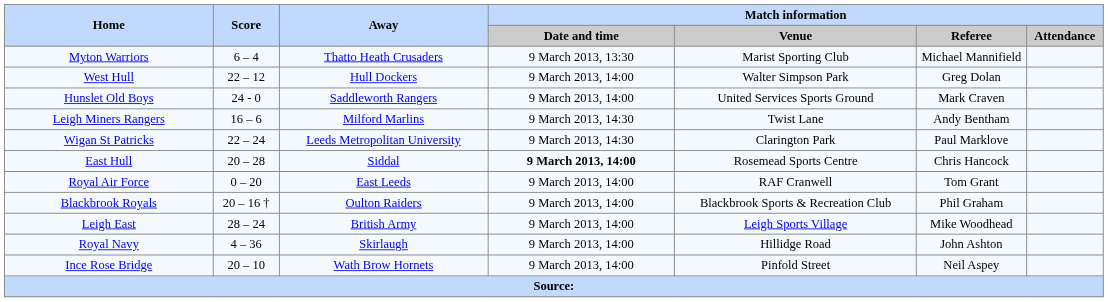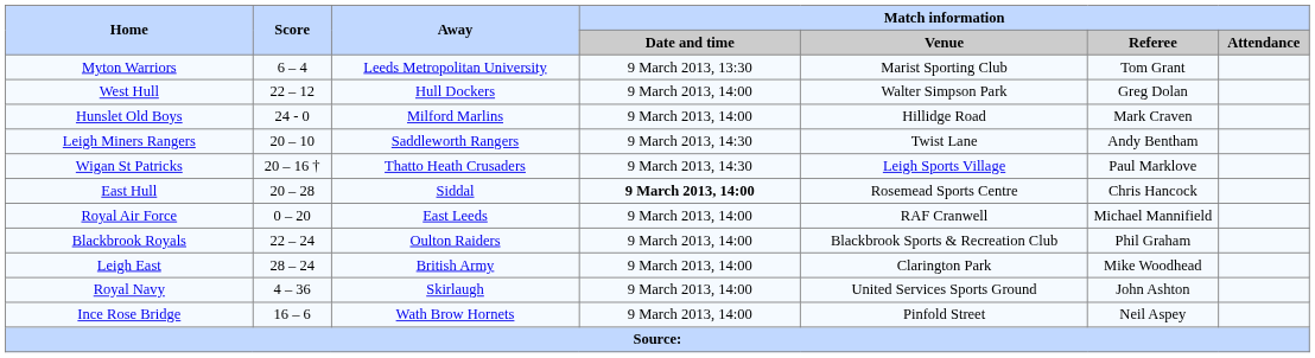 <table border=1 style="border-collapse:collapse; font-size:90%; text-align:center;" cellpadding=3 cellspacing=0 width=100%>
 <tr bgcolor=#C1D8FF>
 <th rowspan=2 width=19%>Home</th>
 <th rowspan=2 width=6%>Score</th>
 <th rowspan=2 width=19%>Away</th>
 <th colspan=6>Match information</th>
 </tr>
 <tr bgcolor=#CCCCCC>
 <th width=17%>Date and time</th>
 <th width=22%>Venue</th>
 <th width=10%>Referee</th>
 <th width=7%>Attendance</th>
 </tr>
 <tr bgcolor=#F5FAFF>
 <td><a href='#'>Myton Warriors</a></td>
 <td>6 – 4</td>
-<td><a href='#'>Thatto Heath Crusaders</a></td>
+<td><a href='#'>Leeds Metropolitan University</a></td>
 <td>9 March 2013, 13:30</td>
 <td>Marist Sporting Club</td>
-<td>Michael Mannifield</td>
+<td>Tom Grant</td>
 <td></td>
 </tr>
 <tr bgcolor=#F5FAFF>
 <td><a href='#'>West Hull</a></td>
 <td>22 – 12</td>
 <td><a href='#'>Hull Dockers</a></td>
 <td>9 March 2013, 14:00</td>
 <td>Walter Simpson Park</td>
 <td>Greg Dolan</td>
 <td></td>
 </tr>
 <tr bgcolor=#F5FAFF>
 <td><a href='#'>Hunslet Old Boys</a></td>
 <td>24 - 0</td>
-<td><a href='#'>Saddleworth Rangers</a></td>
+<td><a href='#'>Milford Marlins</a></td>
 <td>9 March 2013, 14:00</td>
-<td>United Services Sports Ground</td>
+<td>Hillidge Road</td>
 <td>Mark Craven</td>
 <td></td>
 </tr>
 <tr bgcolor=#F5FAFF>
 <td><a href='#'>Leigh Miners Rangers</a></td>
-<td>16 – 6</td>
-<td><a href='#'>Milford Marlins</a></td>
+<td>20 – 10</td>
+<td><a href='#'>Saddleworth Rangers</a></td>
 <td>9 March 2013, 14:30</td>
 <td>Twist Lane</td>
 <td>Andy Bentham</td>
 <td></td>
 </tr>
 <tr bgcolor=#F5FAFF>
 <td><a href='#'>Wigan St Patricks</a></td>
-<td>22 – 24</td>
-<td><a href='#'>Leeds Metropolitan University</a></td>
+<td>20 – 16 †</td>
+<td><a href='#'>Thatto Heath Crusaders</a></td>
 <td>9 March 2013, 14:30</td>
-<td>Clarington Park</td>
+<td><a href='#'>Leigh Sports Village</a></td>
 <td>Paul Marklove</td>
 <td></td>
 </tr>
 <tr bgcolor=#F5FAFF>
 <td><a href='#'>East Hull</a></td>
 <td>20 – 28</td>
 <td><a href='#'>Siddal</a></td>
 <td><strong>9 March 2013, 14:00</strong></td>
 <td>Rosemead Sports Centre</td>
 <td>Chris Hancock</td>
 <td></td>
 </tr>
 <tr bgcolor=#F5FAFF>
 <td><a href='#'>Royal Air Force</a></td>
 <td>0 – 20</td>
 <td><a href='#'>East Leeds</a></td>
 <td>9 March 2013, 14:00</td>
 <td>RAF Cranwell</td>
-<td>Tom Grant</td>
+<td>Michael Mannifield</td>
 <td></td>
 </tr>
 <tr bgcolor=#F5FAFF>
 <td><a href='#'>Blackbrook Royals</a></td>
-<td>20 – 16 †</td>
+<td>22 – 24</td>
 <td><a href='#'>Oulton Raiders</a></td>
 <td>9 March 2013, 14:00</td>
 <td>Blackbrook Sports & Recreation Club</td>
 <td>Phil Graham</td>
 <td></td>
 </tr>
 <tr bgcolor=#F5FAFF>
 <td><a href='#'>Leigh East</a></td>
 <td>28 – 24</td>
 <td><a href='#'>British Army</a></td>
 <td>9 March 2013, 14:00</td>
-<td><a href='#'>Leigh Sports Village</a></td>
+<td>Clarington Park</td>
 <td>Mike Woodhead</td>
 <td></td>
 </tr>
 <tr bgcolor=#F5FAFF>
 <td><a href='#'>Royal Navy</a></td>
 <td>4 – 36</td>
 <td><a href='#'>Skirlaugh</a></td>
 <td>9 March 2013, 14:00</td>
-<td>Hillidge Road</td>
+<td>United Services Sports Ground</td>
 <td>John Ashton</td>
 <td></td>
 </tr>
 <tr bgcolor=#F5FAFF>
 <td><a href='#'>Ince Rose Bridge</a></td>
-<td>20 – 10</td>
+<td>16 – 6</td>
 <td><a href='#'>Wath Brow Hornets</a></td>
 <td>9 March 2013, 14:00</td>
 <td>Pinfold Street</td>
 <td>Neil Aspey</td>
 <td></td>
 </tr>
 <tr style="background:#c1d8ff;">
 <th colspan=12>Source:</th>
 </tr>
 </table>
